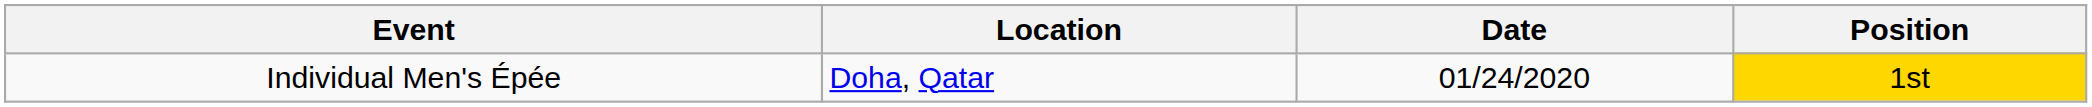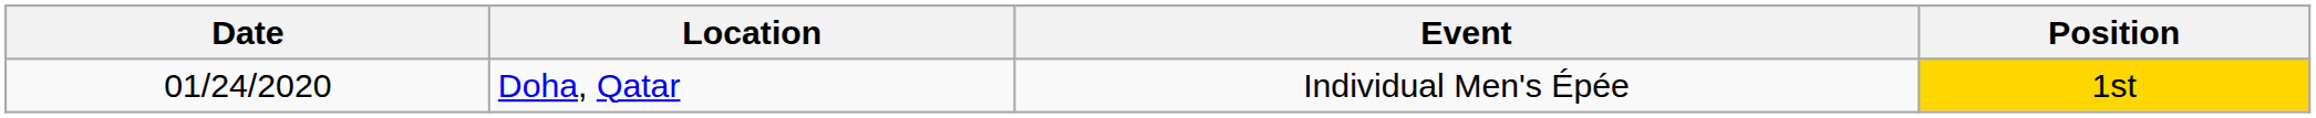 <table class="wikitable" width="50%" style="font-size:90%; text-align:center;">
 <tr>
+<th>Date</th>
+<th>Location</th>
 <th>Event</th>
-<th>Location</th>
-<th>Date</th>
 <th>Position</th>
 </tr>
 <tr>
+<td rowspan="1">01/24/2020</td>
+<td rowspan="1" align="left"> <a href='#'>Doha</a>, <a href='#'>Qatar</a></td>
 <td>Individual Men's Épée</td>
-<td rowspan="1" align="left"> <a href='#'>Doha</a>, <a href='#'>Qatar</a></td>
-<td rowspan="1">01/24/2020</td>
 <td bgcolor="gold">1st</td>
 </tr>
 </table>
